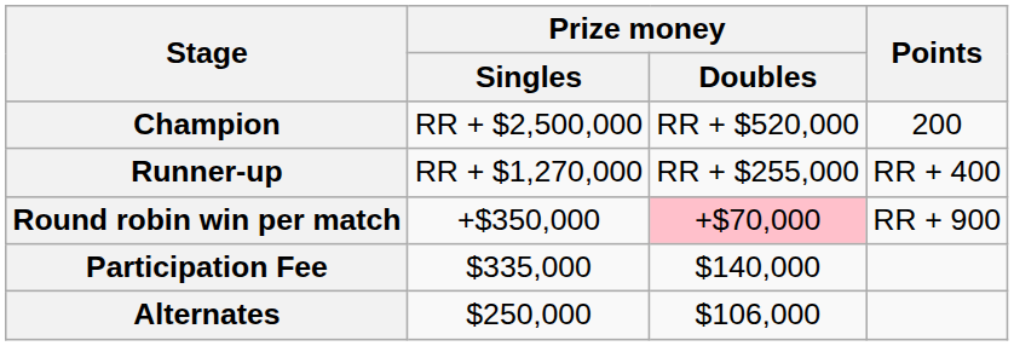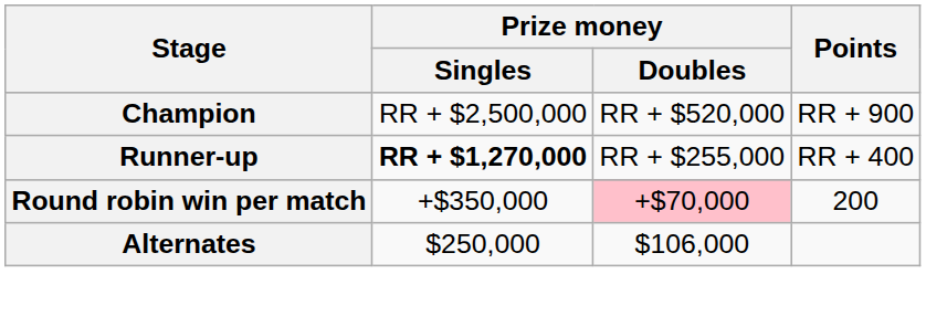 <table class=wikitable style="text-align:center">
 <tr>
 <th scope=col rowspan=2>Stage</th>
 <th scope=col colspan=2>Prize money</th>
 <th scope=col rowspan=2>Points</th>
 </tr>
 <tr>
 <th scope=row>Singles</th>
 <th>Doubles</th>
 </tr>
 <tr>
 <th scope=row>Champion</th>
 <td>RR + $2,500,000</td>
 <td>RR + $520,000</td>
-<td>200</td>
+<td>RR + 900</td>
 </tr>
 <tr>
 <th scope=row>Runner-up</th>
-<td>RR + $1,270,000</td>
+<td><strong>RR + $1,270,000</strong></td>
 <td>RR + $255,000</td>
 <td>RR + 400</td>
 </tr>
 <tr>
 <th scope=row>Round robin win per match</th>
 <td>+$350,000</td>
 <td style="background: pink;">+$70,000</td>
-<td>RR + 900</td>
-</tr>
-<tr>
-<th scope=row>Participation Fee</th>
-<td>$335,000 </td>
-<td>$140,000 </td>
-<td></td>
+<td>200</td>
 </tr>
 <tr>
 <th scope=row>Alternates</th>
 <td>$250,000 </td>
 <td>$106,000 </td>
 <td></td>
 </tr>
 </table>
